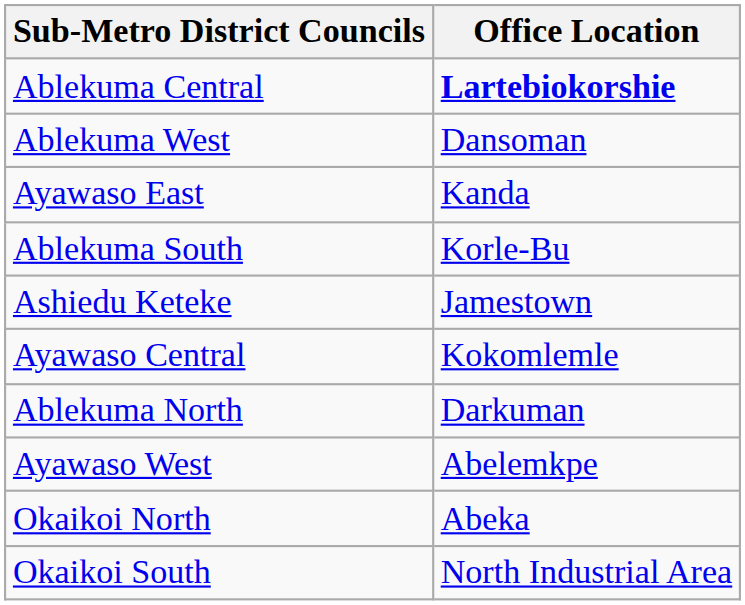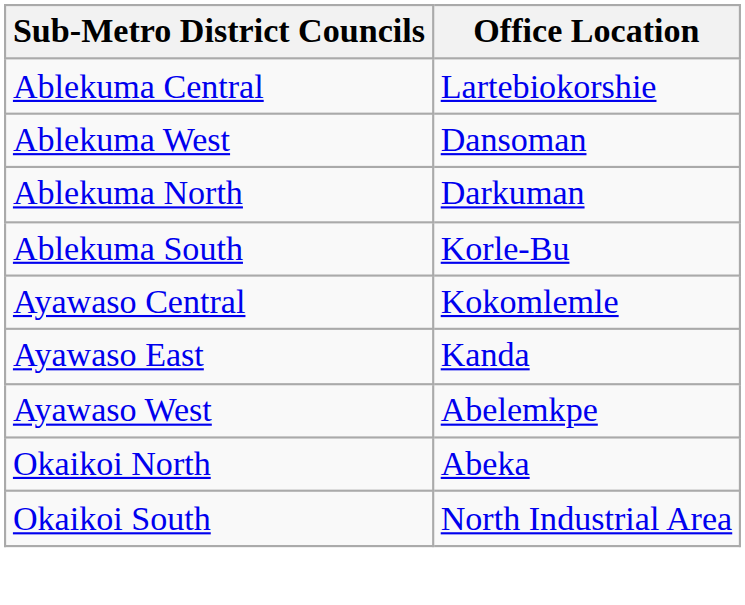 <table class="wikitable">
 <tr>
 <th>Sub-Metro District Councils</th>
 <th>Office Location</th>
 </tr>
 <tr>
 <td><a href='#'>Ablekuma Central</a></td>
-<td><strong><a href='#'>Lartebiokorshie</a></strong></td>
+<td><a href='#'>Lartebiokorshie</a></td>
 </tr>
 <tr>
 <td><a href='#'>Ablekuma West</a></td>
 <td><a href='#'>Dansoman</a></td>
 </tr>
 <tr>
-<td><a href='#'>Ayawaso East</a></td>
-<td><a href='#'>Kanda</a></td>
+<td><a href='#'>Ablekuma North</a></td>
+<td><a href='#'>Darkuman</a></td>
 </tr>
 <tr>
 <td><a href='#'>Ablekuma South</a></td>
 <td><a href='#'>Korle-Bu</a></td>
 </tr>
 <tr>
-<td><a href='#'>Ashiedu Keteke</a></td>
-<td><a href='#'>Jamestown</a></td>
-</tr>
-<tr>
 <td><a href='#'>Ayawaso Central</a></td>
 <td><a href='#'>Kokomlemle</a></td>
 </tr>
 <tr>
-<td><a href='#'>Ablekuma North</a></td>
-<td><a href='#'>Darkuman</a></td>
+<td><a href='#'>Ayawaso East</a></td>
+<td><a href='#'>Kanda</a></td>
 </tr>
 <tr>
 <td><a href='#'>Ayawaso West</a></td>
 <td><a href='#'>Abelemkpe</a></td>
 </tr>
 <tr>
 <td><a href='#'>Okaikoi North</a></td>
 <td><a href='#'>Abeka</a></td>
 </tr>
 <tr>
 <td><a href='#'>Okaikoi South</a></td>
 <td><a href='#'>North Industrial Area</a></td>
 </tr>
 </table>
